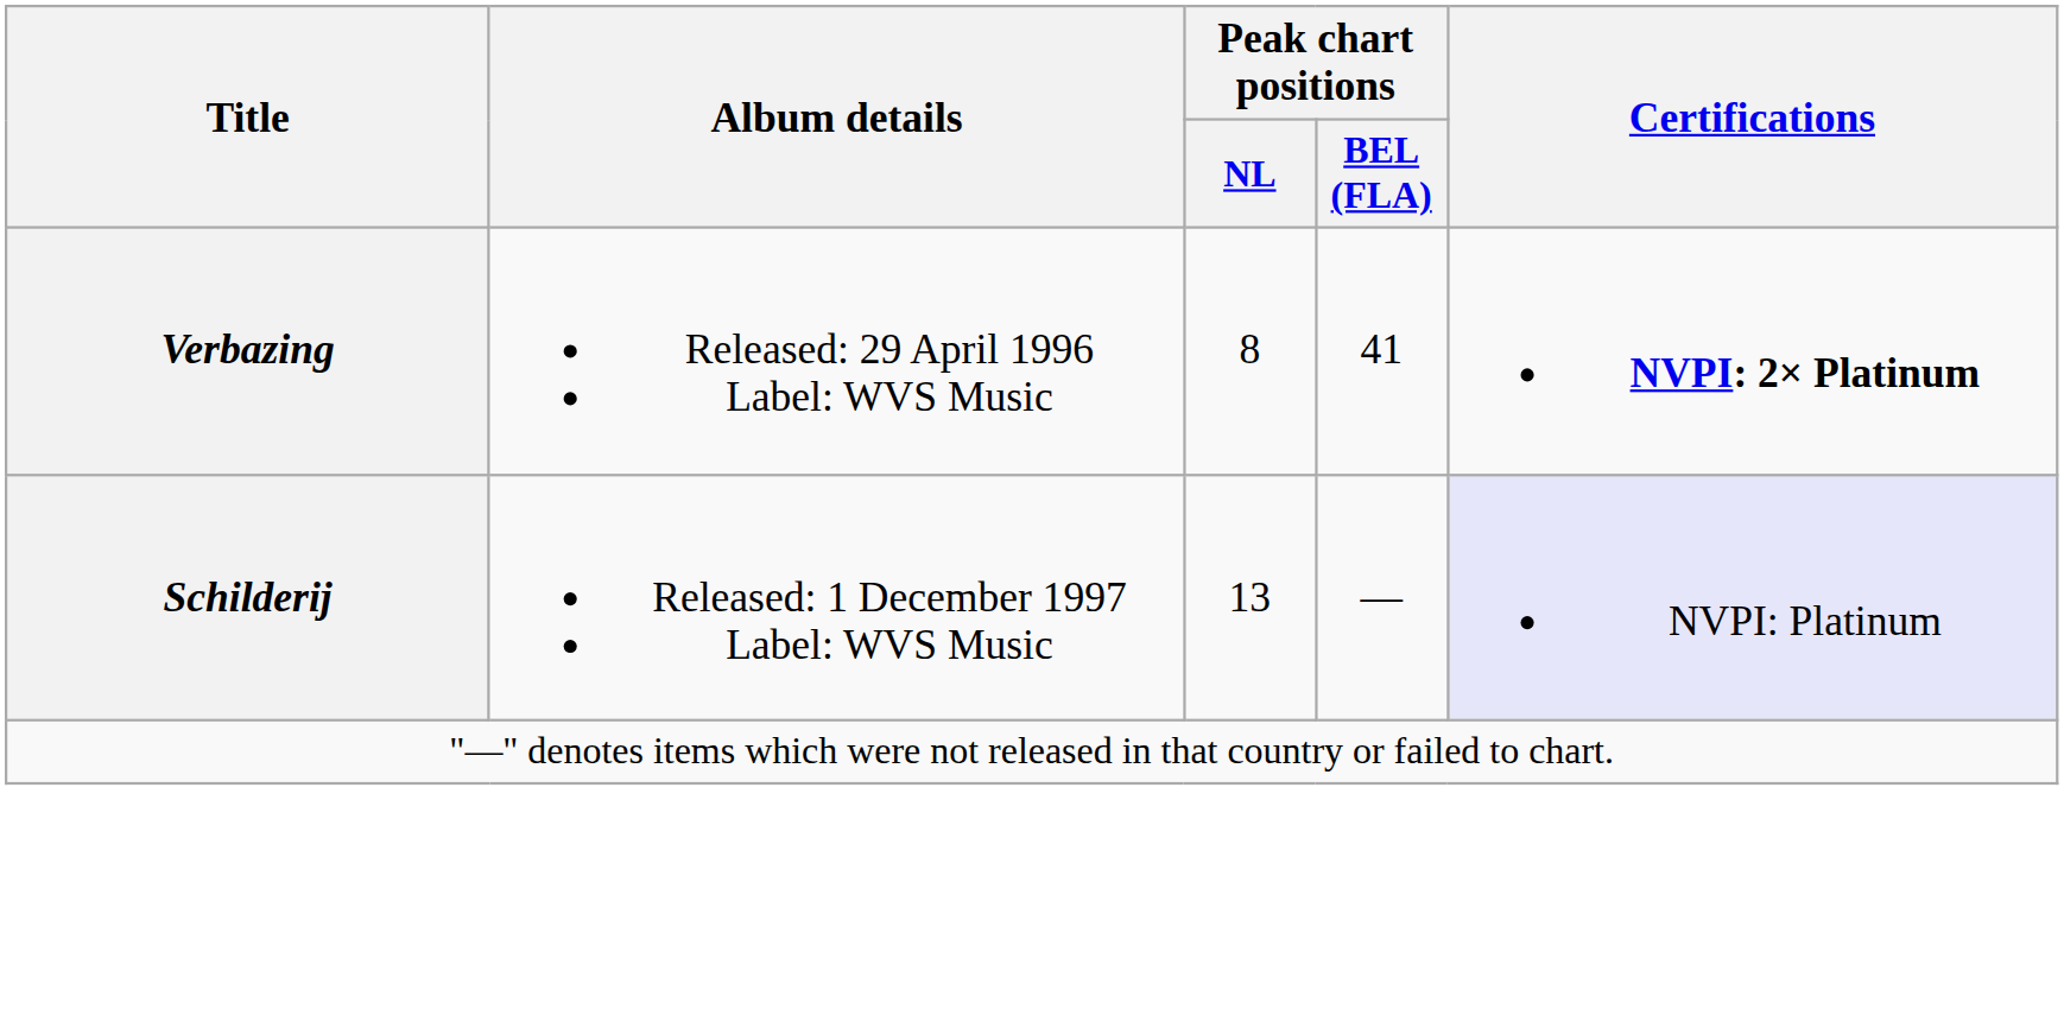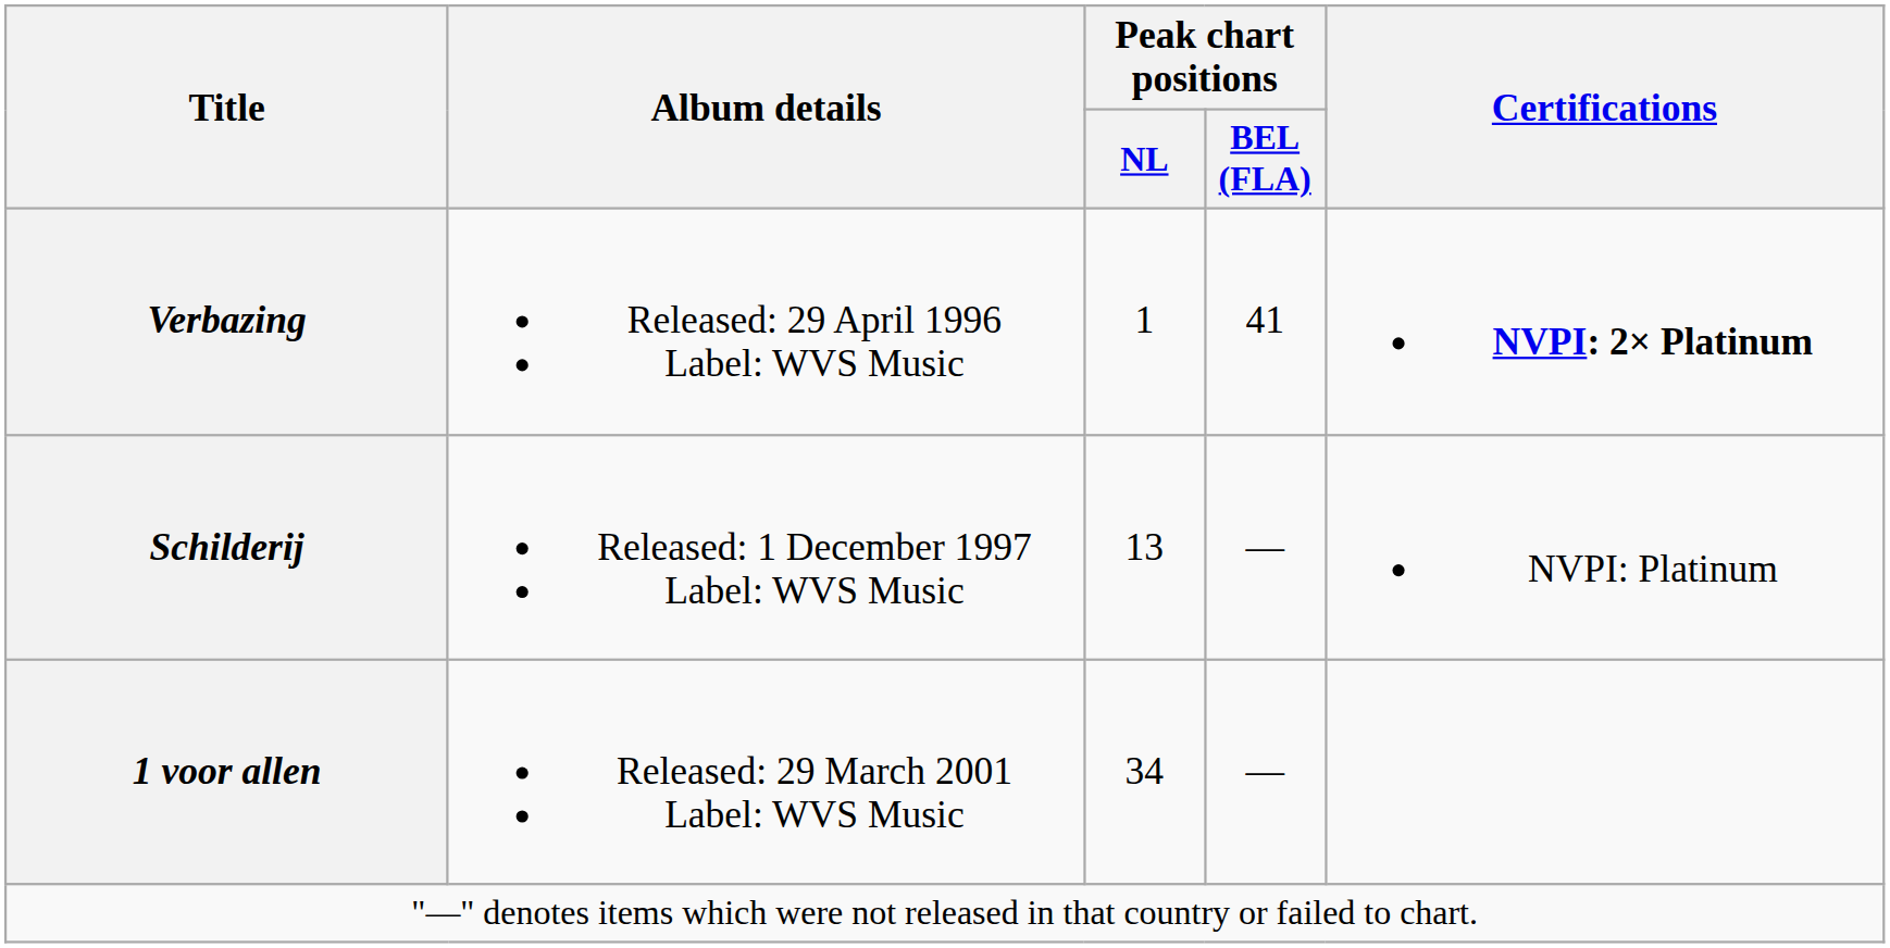 <table class="wikitable plainrowheaders" style="text-align:center;" border="1">
 <tr>
 <th scope="col" rowspan="2" style="width:11em;">Title</th>
 <th scope="col" rowspan="2" style="width:16em;">Album details</th>
 <th scope="col" colspan="2">Peak chart positions</th>
 <th scope="col" rowspan="2" style="width:14em;"><a href='#'>Certifications</a></th>
 </tr>
 <tr>
 <th scope="col" style="width:3em;font-size:90%;"><a href='#'>NL</a><br></th>
 <th scope="col" style="width:3em;font-size:90%;"><a href='#'>BEL<br>(FLA)</a><br></th>
 </tr>
 <tr>
 <th scope="row"><em>Verbazing</em></th>
 <td><br><ul><li>Released: 29 April 1996</li><li>Label: WVS Music</li></ul></td>
-<td>8</td>
+<td>1</td>
 <td>41</td>
 <td><strong><br><ul><li><a href='#'>NVPI</a>: 2× Platinum</li></ul></strong></td>
 </tr>
 <tr>
 <th scope="row"><em>Schilderij</em></th>
 <td><br><ul><li>Released: 1 December 1997</li><li>Label: WVS Music</li></ul></td>
 <td>13</td>
 <td>—</td>
-<td style="background: lavender;"><br><ul><li>NVPI: Platinum</li></ul></td>
+<td><br><ul><li>NVPI: Platinum</li></ul></td>
+</tr>
+<tr>
+<th scope="row"><em>1 voor allen</em></th>
+<td><br><ul><li>Released: 29 March 2001</li><li>Label: WVS Music</li></ul></td>
+<td>34</td>
+<td>—</td>
+<td></td>
 </tr>
 <tr>
 <td colspan="5" align="center" style="font-size:90%;">"—" denotes items which were not released in that country or failed to chart.</td>
 </tr>
 </table>
